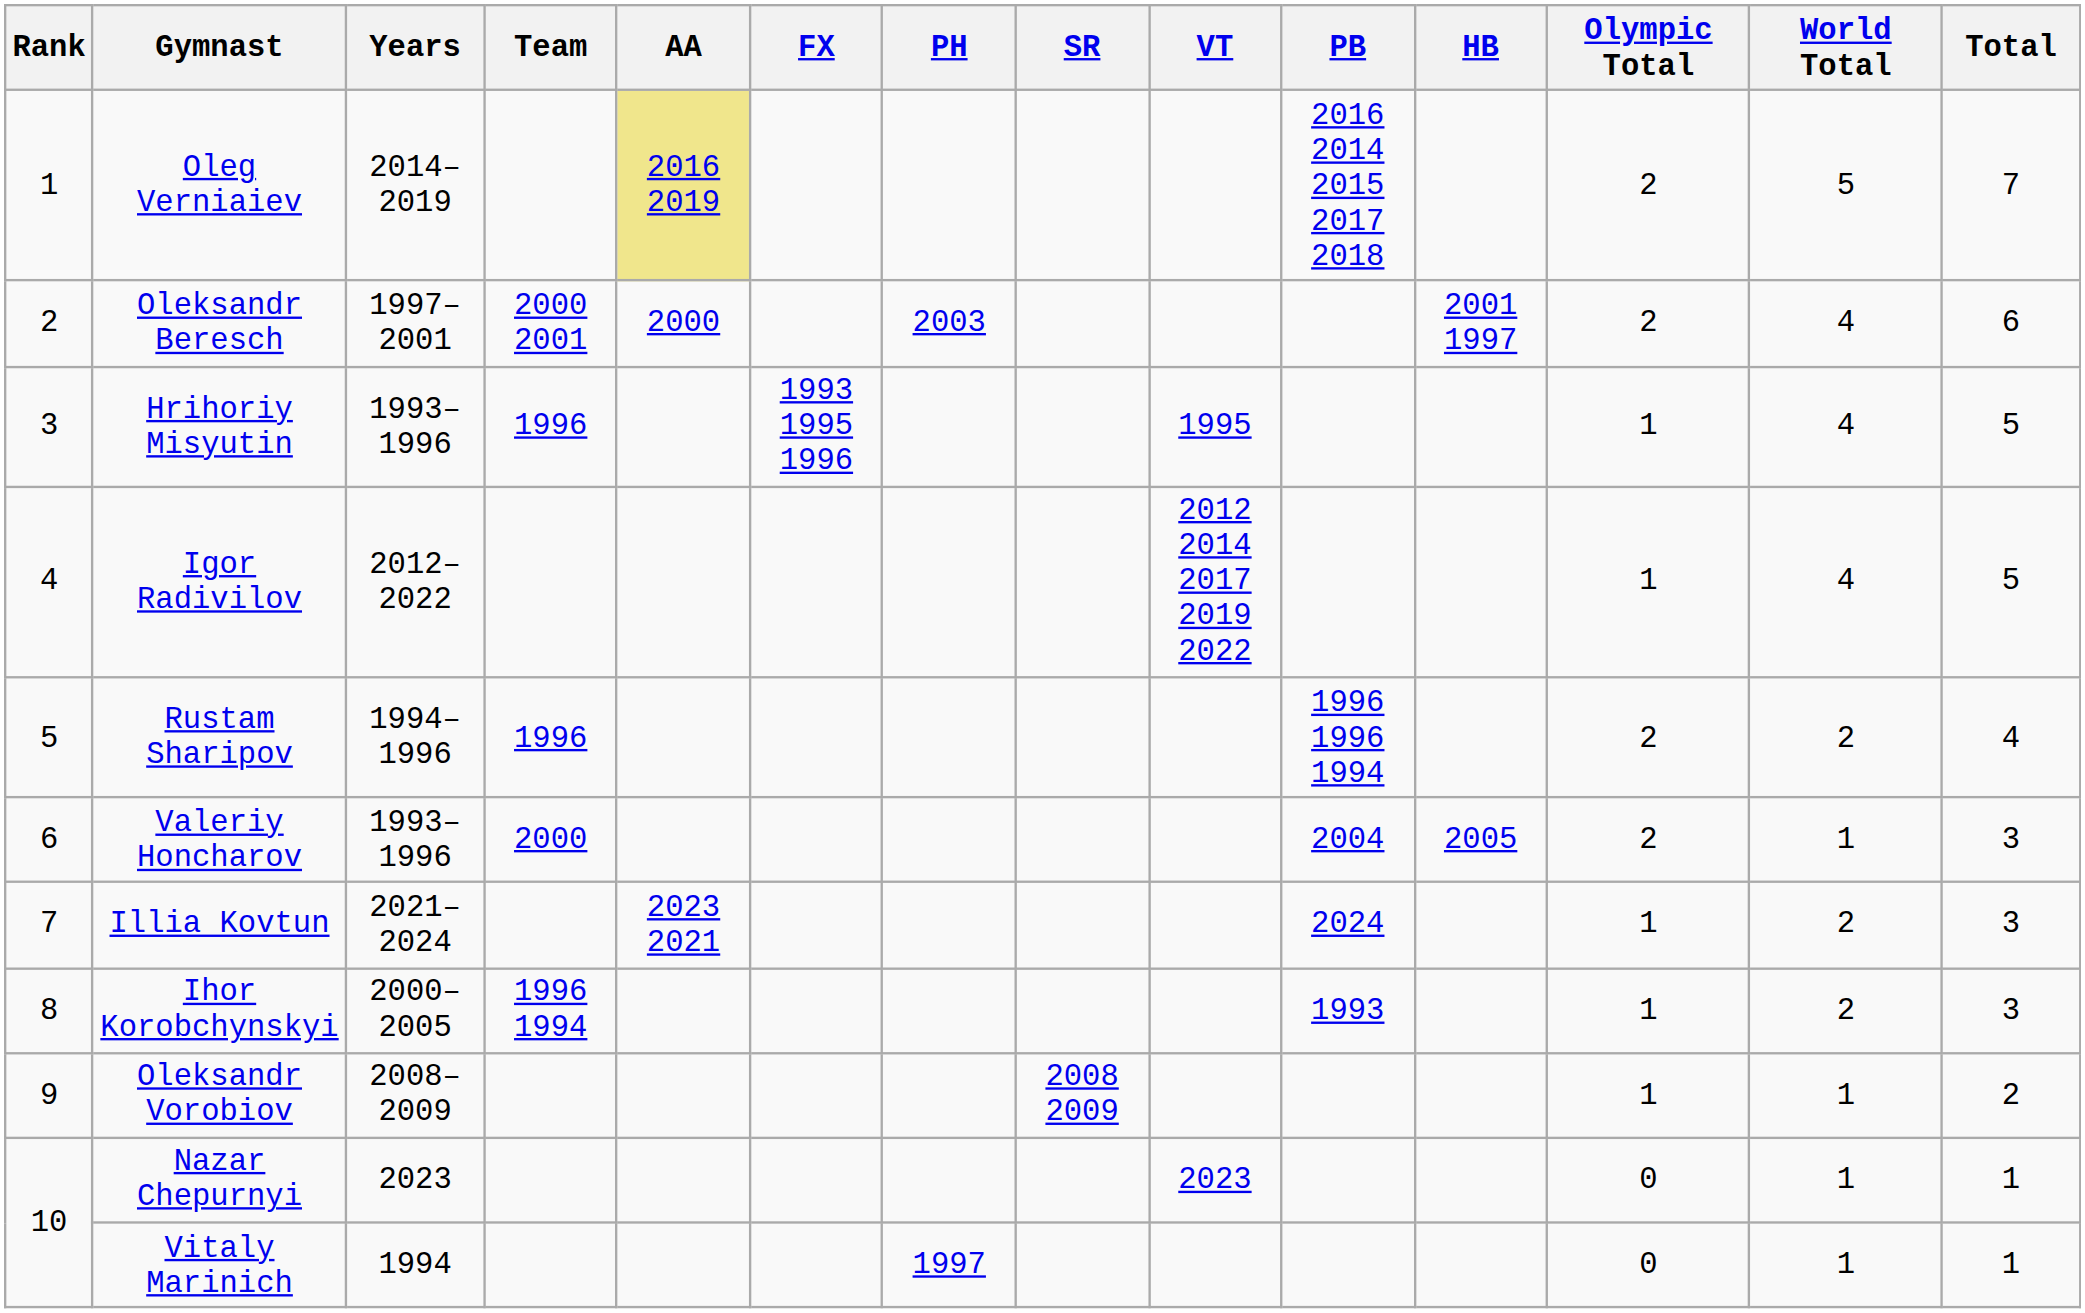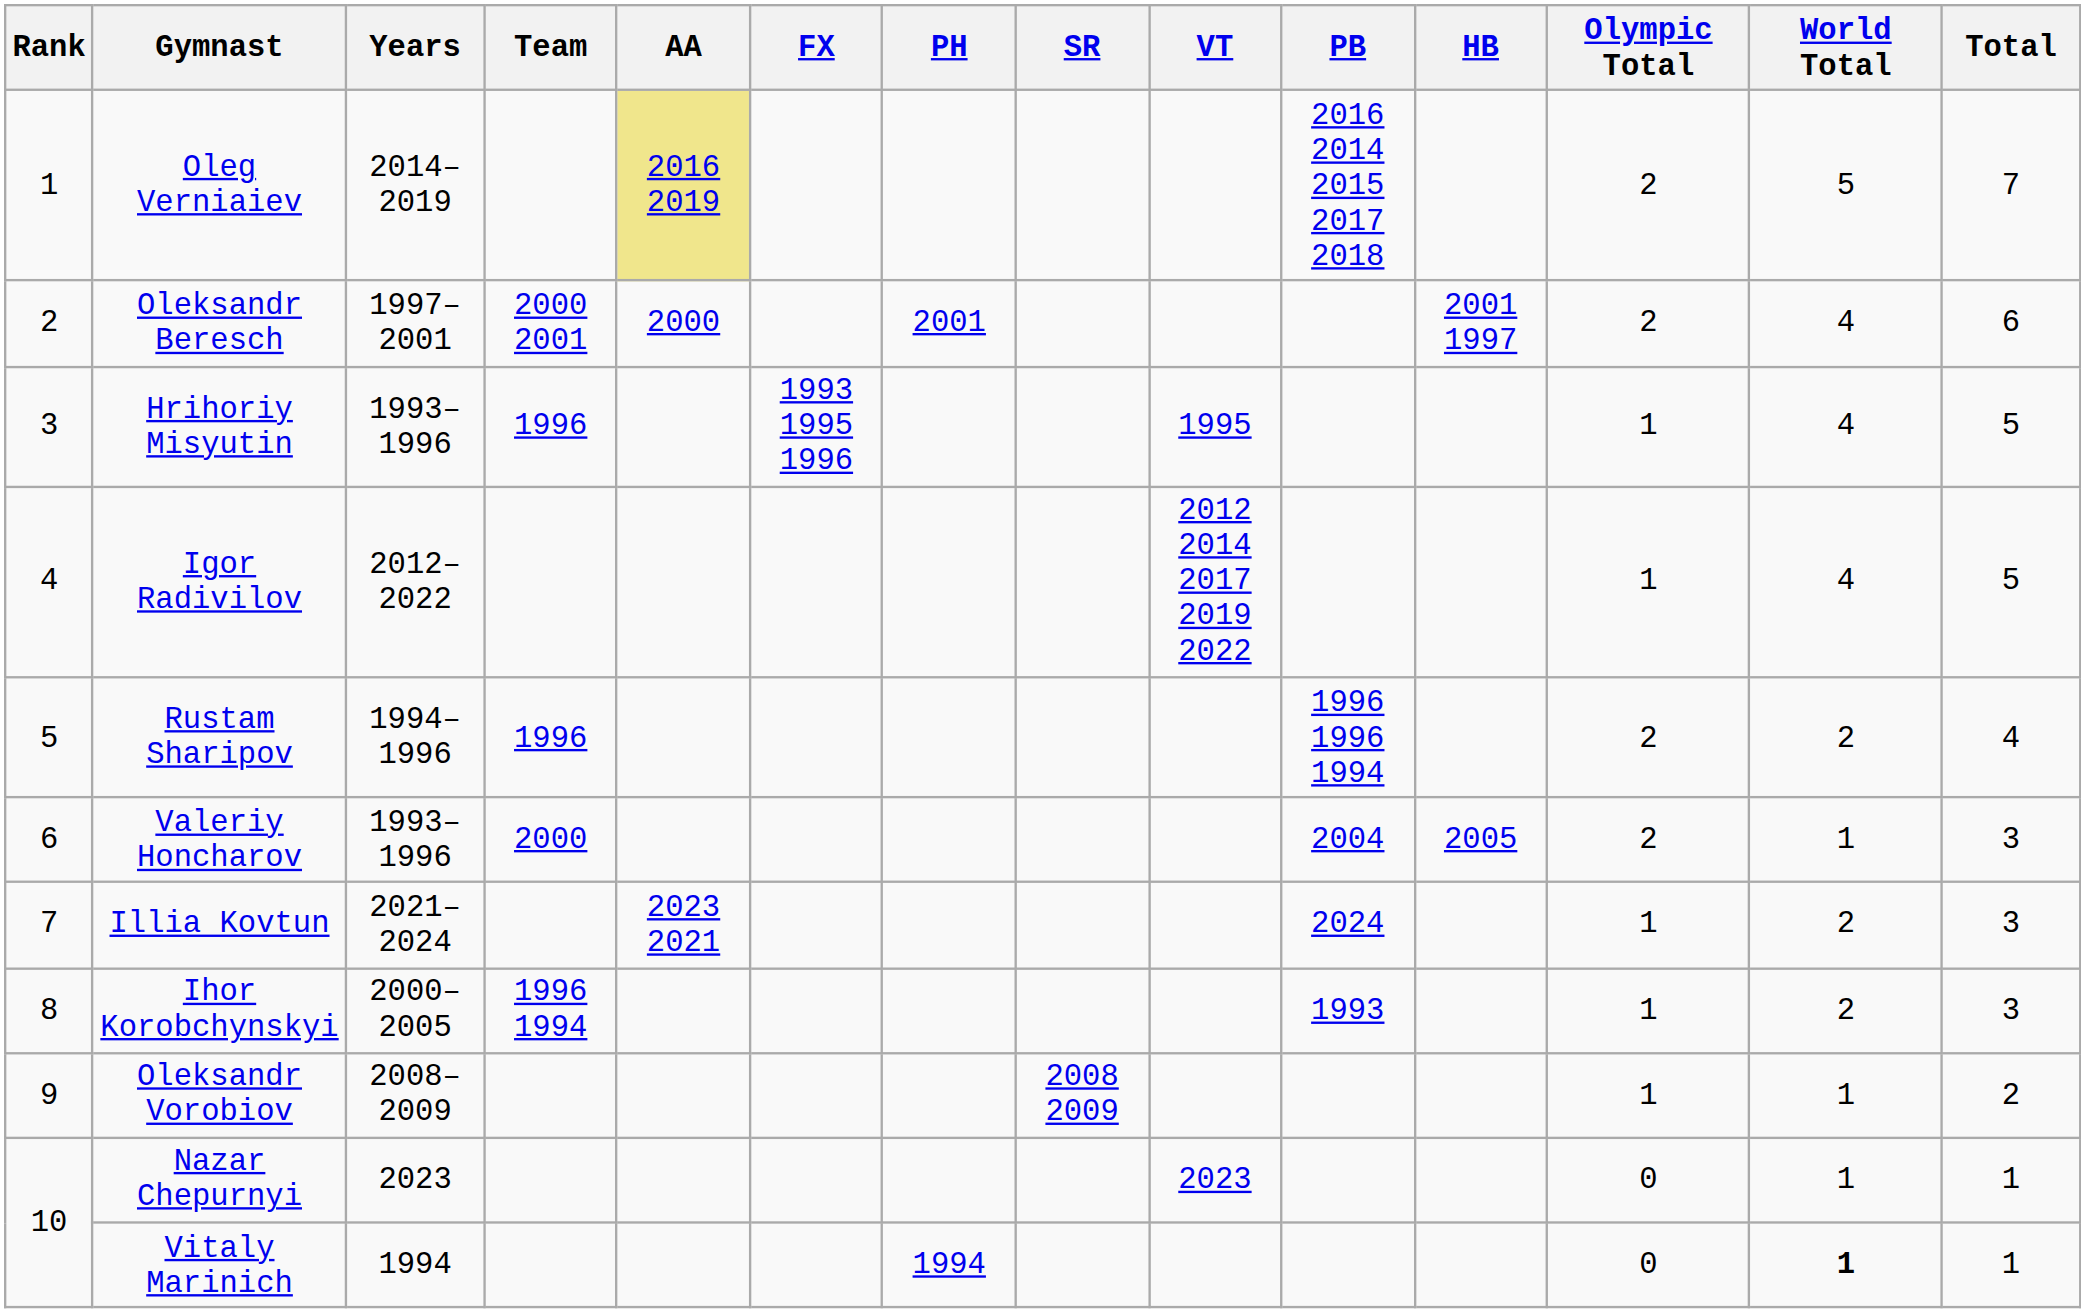 <table class="wikitable sortable" width=100% style="text-align:center;">
 <tr>
 <th style="width:1.8em;">Rank</th>
 <th class=unsortable>Gymnast</th>
 <th style="width:4.5em;">Years</th>
 <th style="width:4.5em;">Team</th>
 <th style="width:4.5em;">AA</th>
 <th style="width:4.5em;"><a href='#'>FX</a></th>
 <th style="width:4.5em;"><a href='#'>PH</a></th>
 <th style="width:4.5em;"><a href='#'>SR</a></th>
 <th style="width:4.5em;"><a href='#'>VT</a></th>
 <th style="width:4.5em;"><a href='#'>PB</a></th>
 <th style="width:4.5em;"><a href='#'>HB</a></th>
 <th style="width:7.0em;"><a href='#'>Olympic</a> Total</th>
 <th style="width:7.0em;"><a href='#'>World</a> Total</th>
 <th style="width:4.5em;">Total</th>
 </tr>
 <tr>
 <td>1</td>
 <td><a href='#'>Oleg Verniaiev</a></td>
 <td>2014–2019</td>
 <td></td>
 <td style="background: khaki;"> <a href='#'>2016</a><br> <a href='#'>2019</a></td>
 <td></td>
 <td></td>
 <td></td>
 <td></td>
 <td> <a href='#'>2016</a><br> <a href='#'>2014</a><br> <a href='#'>2015</a><br> <a href='#'>2017</a><br> <a href='#'>2018</a></td>
 <td></td>
 <td>2</td>
 <td>5</td>
 <td>7</td>
 </tr>
 <tr>
 <td>2</td>
 <td><a href='#'>Oleksandr Beresch</a></td>
 <td>1997–2001</td>
 <td> <a href='#'>2000</a><br> <a href='#'>2001</a></td>
 <td> <a href='#'>2000</a></td>
 <td></td>
-<td> <a href='#'>2003</a></td>
+<td> <a href='#'>2001</a></td>
 <td></td>
 <td></td>
 <td></td>
 <td> <a href='#'>2001</a><br> <a href='#'>1997</a></td>
 <td>2</td>
 <td>4</td>
 <td>6</td>
 </tr>
 <tr>
 <td>3</td>
 <td><a href='#'>Hrihoriy Misyutin</a></td>
 <td>1993–1996</td>
 <td> <a href='#'>1996</a></td>
 <td></td>
 <td> <a href='#'>1993</a><br> <a href='#'>1995</a><br> <a href='#'>1996</a></td>
 <td></td>
 <td></td>
 <td> <a href='#'>1995</a></td>
 <td></td>
 <td></td>
 <td>1</td>
 <td>4</td>
 <td>5</td>
 </tr>
 <tr>
 <td>4</td>
 <td><a href='#'>Igor Radivilov</a></td>
 <td>2012–2022</td>
 <td></td>
 <td></td>
 <td></td>
 <td></td>
 <td></td>
 <td> <a href='#'>2012</a><br> <a href='#'>2014</a><br> <a href='#'>2017</a><br> <a href='#'>2019</a><br> <a href='#'>2022</a></td>
 <td></td>
 <td></td>
 <td>1</td>
 <td>4</td>
 <td>5</td>
 </tr>
 <tr>
 <td>5</td>
 <td><a href='#'>Rustam Sharipov</a></td>
 <td>1994–1996</td>
 <td> <a href='#'>1996</a></td>
 <td></td>
 <td></td>
 <td></td>
 <td></td>
 <td></td>
 <td> <a href='#'>1996</a><br> <a href='#'>1996</a><br> <a href='#'>1994</a></td>
 <td></td>
 <td>2</td>
 <td>2</td>
 <td>4</td>
 </tr>
 <tr>
 <td>6</td>
 <td><a href='#'>Valeriy Honcharov</a></td>
 <td>1993–1996</td>
 <td> <a href='#'>2000</a></td>
 <td></td>
 <td></td>
 <td></td>
 <td></td>
 <td></td>
 <td> <a href='#'>2004</a></td>
 <td> <a href='#'>2005</a></td>
 <td>2</td>
 <td>1</td>
 <td>3</td>
 </tr>
 <tr>
 <td>7</td>
 <td><a href='#'>Illia Kovtun</a></td>
 <td>2021–2024</td>
 <td></td>
 <td> <a href='#'>2023</a><br> <a href='#'>2021</a></td>
 <td></td>
 <td></td>
 <td></td>
 <td></td>
 <td> <a href='#'>2024</a></td>
 <td></td>
 <td>1</td>
 <td>2</td>
 <td>3</td>
 </tr>
 <tr>
 <td>8</td>
 <td><a href='#'>Ihor Korobchynskyi</a></td>
 <td>2000–2005</td>
 <td> <a href='#'>1996</a><br> <a href='#'>1994</a></td>
 <td></td>
 <td></td>
 <td></td>
 <td></td>
 <td></td>
 <td> <a href='#'>1993</a></td>
 <td></td>
 <td>1</td>
 <td>2</td>
 <td>3</td>
 </tr>
 <tr>
 <td>9</td>
 <td><a href='#'>Oleksandr Vorobiov</a></td>
 <td>2008–2009</td>
 <td></td>
 <td></td>
 <td></td>
 <td></td>
 <td> <a href='#'>2008</a><br> <a href='#'>2009</a></td>
 <td></td>
 <td></td>
 <td></td>
 <td>1</td>
 <td>1</td>
 <td>2</td>
 </tr>
 <tr>
 <td rowspan="2">10</td>
 <td><a href='#'>Nazar Chepurnyi</a></td>
 <td>2023</td>
 <td></td>
 <td></td>
 <td></td>
 <td></td>
 <td></td>
 <td> <a href='#'>2023</a></td>
 <td></td>
 <td></td>
 <td>0</td>
 <td>1</td>
 <td>1</td>
 </tr>
 <tr>
 <td><a href='#'>Vitaly Marinich</a></td>
 <td>1994</td>
 <td></td>
 <td></td>
 <td></td>
-<td> <a href='#'>1997</a></td>
+<td> <a href='#'>1994</a></td>
 <td></td>
 <td></td>
 <td></td>
 <td></td>
 <td>0</td>
-<td>1</td>
+<td><strong>1</strong></td>
 <td>1</td>
 </tr>
 </table>
